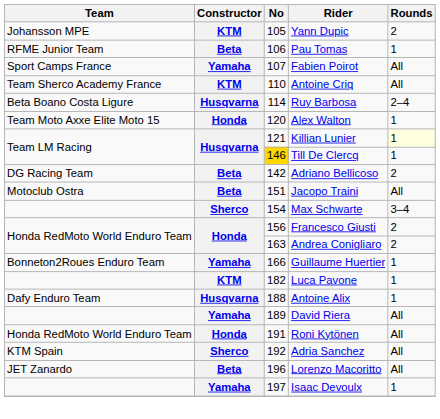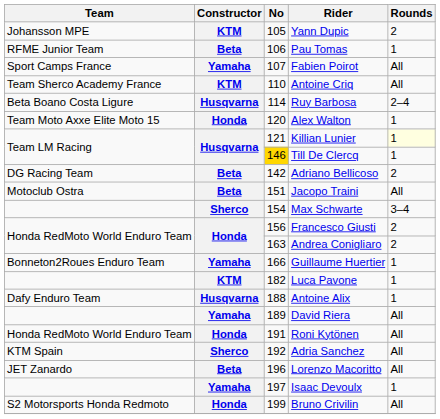 <table class="wikitable" style="font-size: 85%;">
 <tr>
 <th>Team</th>
 <th>Constructor</th>
 <th>No</th>
 <th>Rider</th>
 <th>Rounds</th>
 </tr>
 <tr>
 <td>Johansson MPE</td>
 <th><a href='#'>KTM</a></th>
 <td align="right">105</td>
 <td> <a href='#'>Yann Dupic</a></td>
 <td>2</td>
 </tr>
 <tr>
 <td>RFME Junior Team</td>
 <th><a href='#'>Beta</a></th>
 <td align="right">106</td>
 <td> <a href='#'>Pau Tomas</a></td>
 <td>1</td>
 </tr>
 <tr>
 <td>Sport Camps France</td>
 <th><a href='#'>Yamaha</a></th>
 <td align="right">107</td>
 <td> <a href='#'>Fabien Poirot</a></td>
 <td>All</td>
 </tr>
 <tr>
 <td>Team Sherco Academy France</td>
 <th><a href='#'>KTM</a></th>
 <td align="right">110</td>
 <td> <a href='#'>Antoine Criq</a></td>
 <td>All</td>
 </tr>
 <tr>
 <td>Beta Boano Costa Ligure</td>
 <th><a href='#'>Husqvarna</a></th>
 <td align="right">114</td>
 <td> <a href='#'>Ruy Barbosa</a></td>
 <td>2–4</td>
 </tr>
 <tr>
 <td>Team Moto Axxe Elite Moto 15</td>
 <th><a href='#'>Honda</a></th>
 <td align="right">120</td>
 <td> <a href='#'>Alex Walton</a></td>
 <td>1</td>
 </tr>
 <tr>
 <td rowspan=2>Team LM Racing</td>
 <th rowspan=2><a href='#'>Husqvarna</a></th>
 <td align="right">121</td>
 <td> <a href='#'>Killian Lunier</a></td>
 <td style="background: lightyellow;">1</td>
 </tr>
 <tr>
 <td align="right" style="background: gold;">146</td>
 <td> <a href='#'>Till De Clercq</a></td>
 <td>1</td>
 </tr>
 <tr>
 <td>DG Racing Team</td>
 <th><a href='#'>Beta</a></th>
 <td align="right">142</td>
 <td> <a href='#'>Adriano Bellicoso</a></td>
 <td>2</td>
 </tr>
 <tr>
 <td>Motoclub Ostra</td>
 <th><a href='#'>Beta</a></th>
 <td align="right">151</td>
 <td> <a href='#'>Jacopo Traini</a></td>
 <td>All</td>
 </tr>
 <tr>
 <td></td>
 <th><a href='#'>Sherco</a></th>
 <td align="right">154</td>
 <td> <a href='#'>Max Schwarte</a></td>
 <td>3–4</td>
 </tr>
 <tr>
 <td rowspan=2>Honda RedMoto World Enduro Team</td>
 <th rowspan=2><a href='#'>Honda</a></th>
 <td align="right">156</td>
 <td> <a href='#'>Francesco Giusti</a></td>
 <td>2</td>
 </tr>
 <tr>
 <td align="right">163</td>
 <td> <a href='#'>Andrea Conigliaro</a></td>
 <td>2</td>
 </tr>
 <tr>
 <td>Bonneton2Roues Enduro Team</td>
 <th><a href='#'>Yamaha</a></th>
 <td align="right">166</td>
 <td> <a href='#'>Guillaume Huertier</a></td>
 <td>1</td>
 </tr>
 <tr>
 <td></td>
 <th><a href='#'>KTM</a></th>
 <td align="right">182</td>
 <td> <a href='#'>Luca Pavone</a></td>
 <td>1</td>
 </tr>
 <tr>
 <td>Dafy Enduro Team</td>
 <th><a href='#'>Husqvarna</a></th>
 <td align="right">188</td>
 <td> <a href='#'>Antoine Alix</a></td>
 <td>1</td>
 </tr>
 <tr>
 <td></td>
 <th><a href='#'>Yamaha</a></th>
 <td align="right">189</td>
 <td> <a href='#'>David Riera</a></td>
 <td>All</td>
 </tr>
 <tr>
 <td>Honda RedMoto World Enduro Team</td>
 <th><a href='#'>Honda</a></th>
 <td align="right">191</td>
 <td> <a href='#'>Roni Kytönen</a></td>
 <td>All</td>
 </tr>
 <tr>
 <td>KTM Spain</td>
 <th><a href='#'>Sherco</a></th>
 <td align="right">192</td>
 <td> <a href='#'>Adria Sanchez</a></td>
 <td>All</td>
 </tr>
 <tr>
 <td>JET Zanardo</td>
 <th><a href='#'>Beta</a></th>
 <td align="right">196</td>
 <td> <a href='#'>Lorenzo Macoritto</a></td>
 <td>All</td>
 </tr>
 <tr>
 <td></td>
 <th><a href='#'>Yamaha</a></th>
 <td align="right">197</td>
 <td> <a href='#'>Isaac Devoulx</a></td>
 <td>1</td>
 </tr>
 <tr>
+<td>S2 Motorsports Honda Redmoto</td>
+<th><a href='#'>Honda</a></th>
+<td align="right">199</td>
+<td> <a href='#'>Bruno Crivilin</a></td>
+<td>All</td>
+</tr>
+<tr>
 </tr>
 </table>
